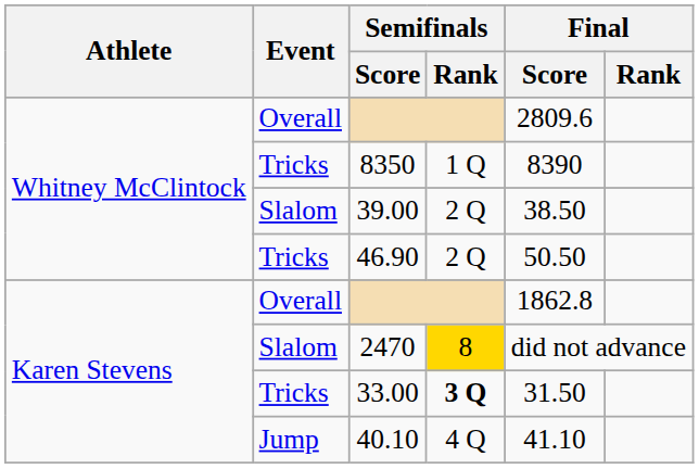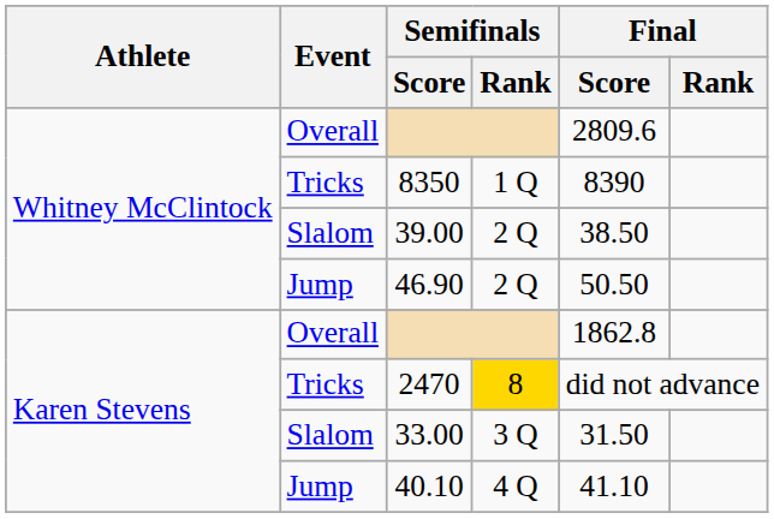 <table class=wikitable style="font-size:90%">
 <tr>
 <th rowspan="2">Athlete</th>
 <th rowspan="2">Event</th>
 <th colspan="2">Semifinals</th>
 <th colspan="2">Final</th>
 </tr>
 <tr>
 <th>Score</th>
 <th>Rank</th>
 <th>Score</th>
 <th>Rank</th>
 </tr>
 <tr>
 <td rowspan="4"><a href='#'>Whitney McClintock</a></td>
 <td><a href='#'>Overall</a></td>
 <td align=center bgcolor=wheat colspan=2></td>
 <td align=center>2809.6</td>
 <td align=center></td>
 </tr>
 <tr>
 <td><a href='#'>Tricks</a></td>
 <td align=center>8350</td>
 <td align=center>1 Q</td>
 <td align=center>8390</td>
 <td align=center></td>
 </tr>
 <tr>
 <td><a href='#'>Slalom</a></td>
 <td align=center>39.00</td>
 <td align=center>2 Q</td>
 <td align=center>38.50</td>
 <td align=center></td>
 </tr>
 <tr>
-<td><a href='#'>Tricks</a></td>
+<td><a href='#'>Jump</a></td>
 <td align=center>46.90</td>
 <td align=center>2 Q</td>
 <td align=center>50.50</td>
 <td align=center></td>
 </tr>
 <tr>
 <td rowspan="4"><a href='#'>Karen Stevens</a></td>
 <td><a href='#'>Overall</a></td>
 <td align=center bgcolor=wheat colspan=2></td>
 <td align=center>1862.8</td>
 <td align=center></td>
 </tr>
 <tr>
-<td><a href='#'>Slalom</a></td>
+<td><a href='#'>Tricks</a></td>
 <td align=center>2470</td>
 <td align=center style="background: gold;">8</td>
 <td align=center colspan=2>did not advance</td>
 </tr>
 <tr>
-<td><a href='#'>Tricks</a></td>
+<td><a href='#'>Slalom</a></td>
 <td align=center>33.00</td>
-<td align=center><strong>3 Q</strong></td>
+<td align=center>3 Q</td>
 <td align=center>31.50</td>
 <td align=center></td>
 </tr>
 <tr>
 <td><a href='#'>Jump</a></td>
 <td align=center>40.10</td>
 <td align=center>4 Q</td>
 <td align=center>41.10</td>
 <td align=center></td>
 </tr>
 </table>
